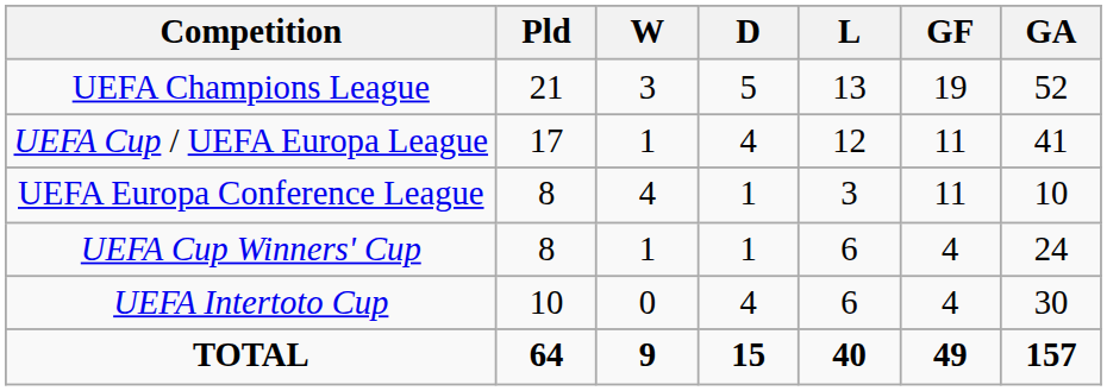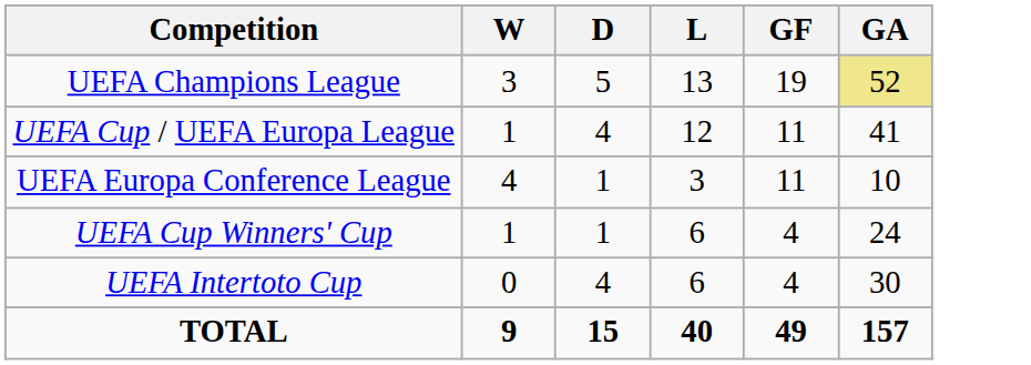 <table class="wikitable" style="text-align:center;">
 <tr>
 <th>Competition</th>
-<th width=40>Pld</th>
 <th width=40>W</th>
 <th width=40>D</th>
 <th width=40>L</th>
 <th width=40>GF</th>
 <th width=40>GA</th>
 </tr>
 <tr>
 <td><a href='#'>UEFA Champions League</a></td>
-<td>21</td>
 <td>3</td>
 <td>5</td>
 <td>13</td>
 <td>19</td>
-<td>52</td>
+<td style="background: khaki;">52</td>
 </tr>
 <tr>
 <td><em><a href='#'>UEFA Cup</a></em> / <a href='#'>UEFA Europa League</a></td>
-<td>17</td>
 <td>1</td>
 <td>4</td>
 <td>12</td>
 <td>11</td>
 <td>41</td>
 </tr>
 <tr>
 <td><a href='#'>UEFA Europa Conference League</a></td>
-<td>8</td>
 <td>4</td>
 <td>1</td>
 <td>3</td>
 <td>11</td>
 <td>10</td>
 </tr>
 <tr>
 <td><em><a href='#'>UEFA Cup Winners' Cup</a></em></td>
-<td>8</td>
 <td>1</td>
 <td>1</td>
 <td>6</td>
 <td>4</td>
 <td>24</td>
 </tr>
 <tr>
 <td><em><a href='#'>UEFA Intertoto Cup</a></em></td>
-<td>10</td>
 <td>0</td>
 <td>4</td>
 <td>6</td>
 <td>4</td>
 <td>30</td>
 </tr>
 <tr>
 <td><strong>TOTAL</strong></td>
-<td><strong>64</strong></td>
 <td><strong>9</strong></td>
 <td><strong>15</strong></td>
 <td><strong>40</strong></td>
 <td><strong>49</strong></td>
 <td><strong>157</strong></td>
 </tr>
 </table>
